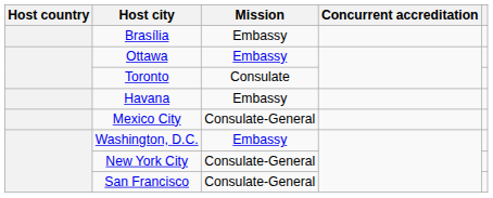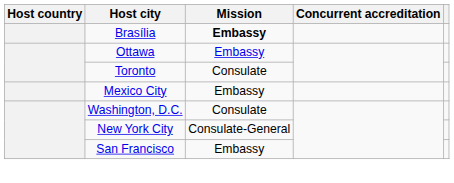 <table class="wikitable plainrowheaders" style="text-align:center;">
 <tr>
 <th scope="col">Host country</th>
 <th scope="col">Host city</th>
 <th scope="col">Mission</th>
 <th scope="col">Concurrent accreditation</th>
 <th scope="col"></th>
 </tr>
 <tr>
 <th scope="row"></th>
 <td><a href='#'>Brasília</a></td>
-<td>Embassy</td>
+<td><strong>Embassy</strong></td>
 <td></td>
 <td></td>
 </tr>
 <tr>
 <th scope="row" rowspan="2"></th>
 <td><a href='#'>Ottawa</a></td>
 <td><a href='#'>Embassy</a></td>
 <td rowspan="2"></td>
 <td></td>
 </tr>
 <tr>
 <td><a href='#'>Toronto</a></td>
 <td>Consulate</td>
 <td></td>
 </tr>
 <tr>
 <th scope="row"></th>
-<td><a href='#'>Havana</a></td>
+<td><a href='#'>Mexico City</a></td>
 <td>Embassy</td>
-<td></td>
-<td></td>
-</tr>
-<tr>
-<th scope="row"></th>
-<td><a href='#'>Mexico City</a></td>
-<td>Consulate-General</td>
 <td></td>
 <td></td>
 </tr>
 <tr>
 <th scope="row" rowspan="3"></th>
 <td><a href='#'>Washington, D.C.</a></td>
-<td><a href='#'>Embassy</a></td>
+<td>Consulate</td>
 <td rowspan="3"></td>
 <td></td>
 </tr>
 <tr>
 <td><a href='#'>New York City</a></td>
 <td>Consulate-General</td>
 <td></td>
 </tr>
 <tr>
 <td><a href='#'>San Francisco</a></td>
-<td>Consulate-General</td>
+<td>Embassy</td>
 <td></td>
 </tr>
 </table>
